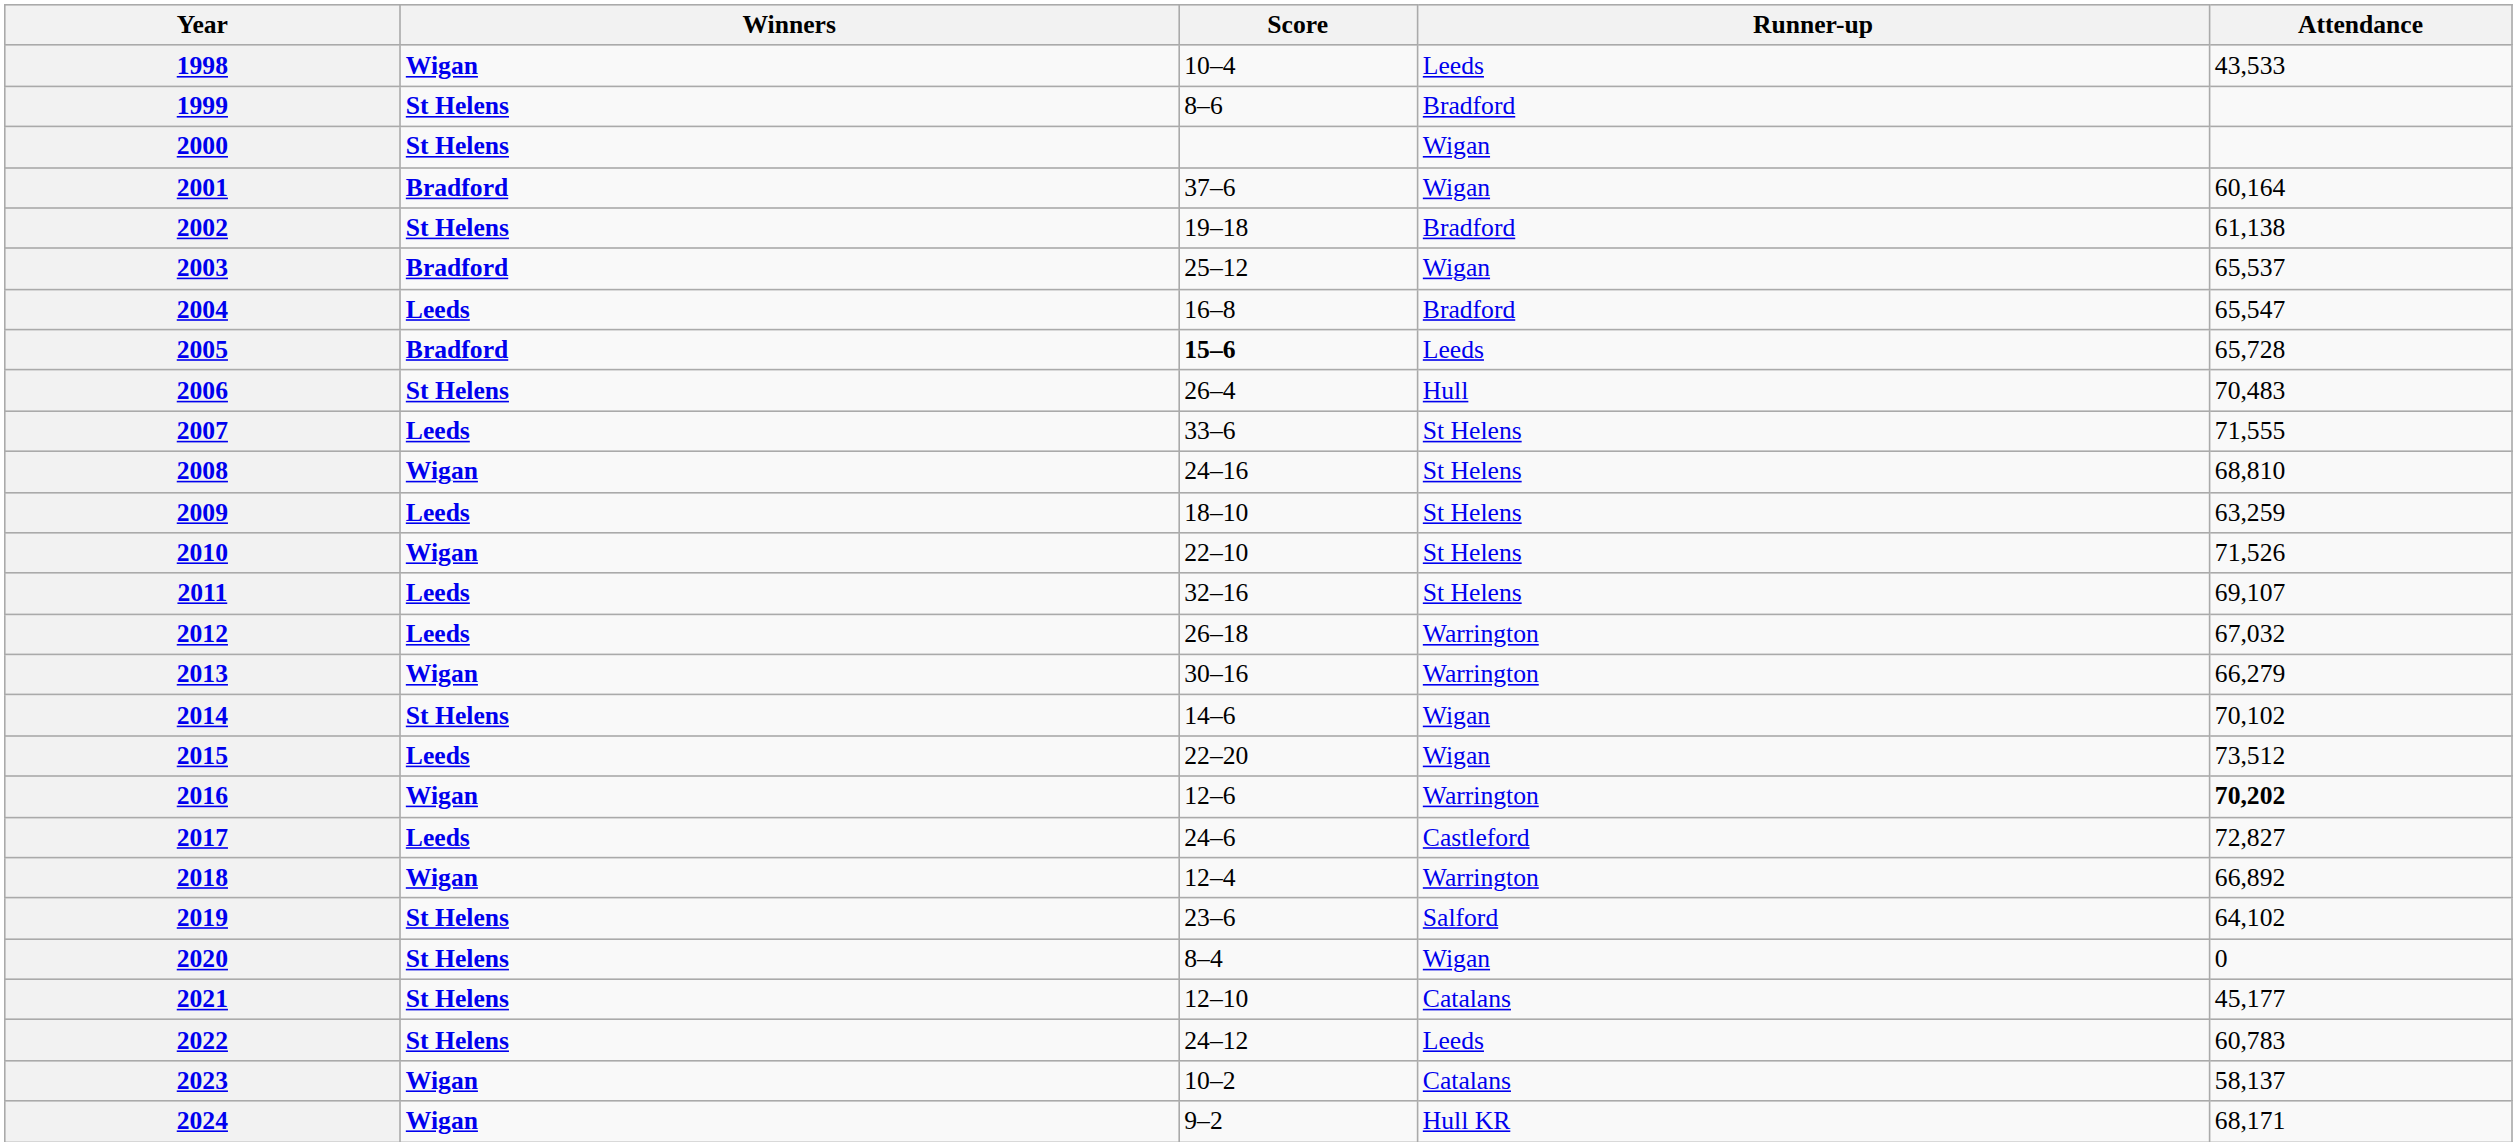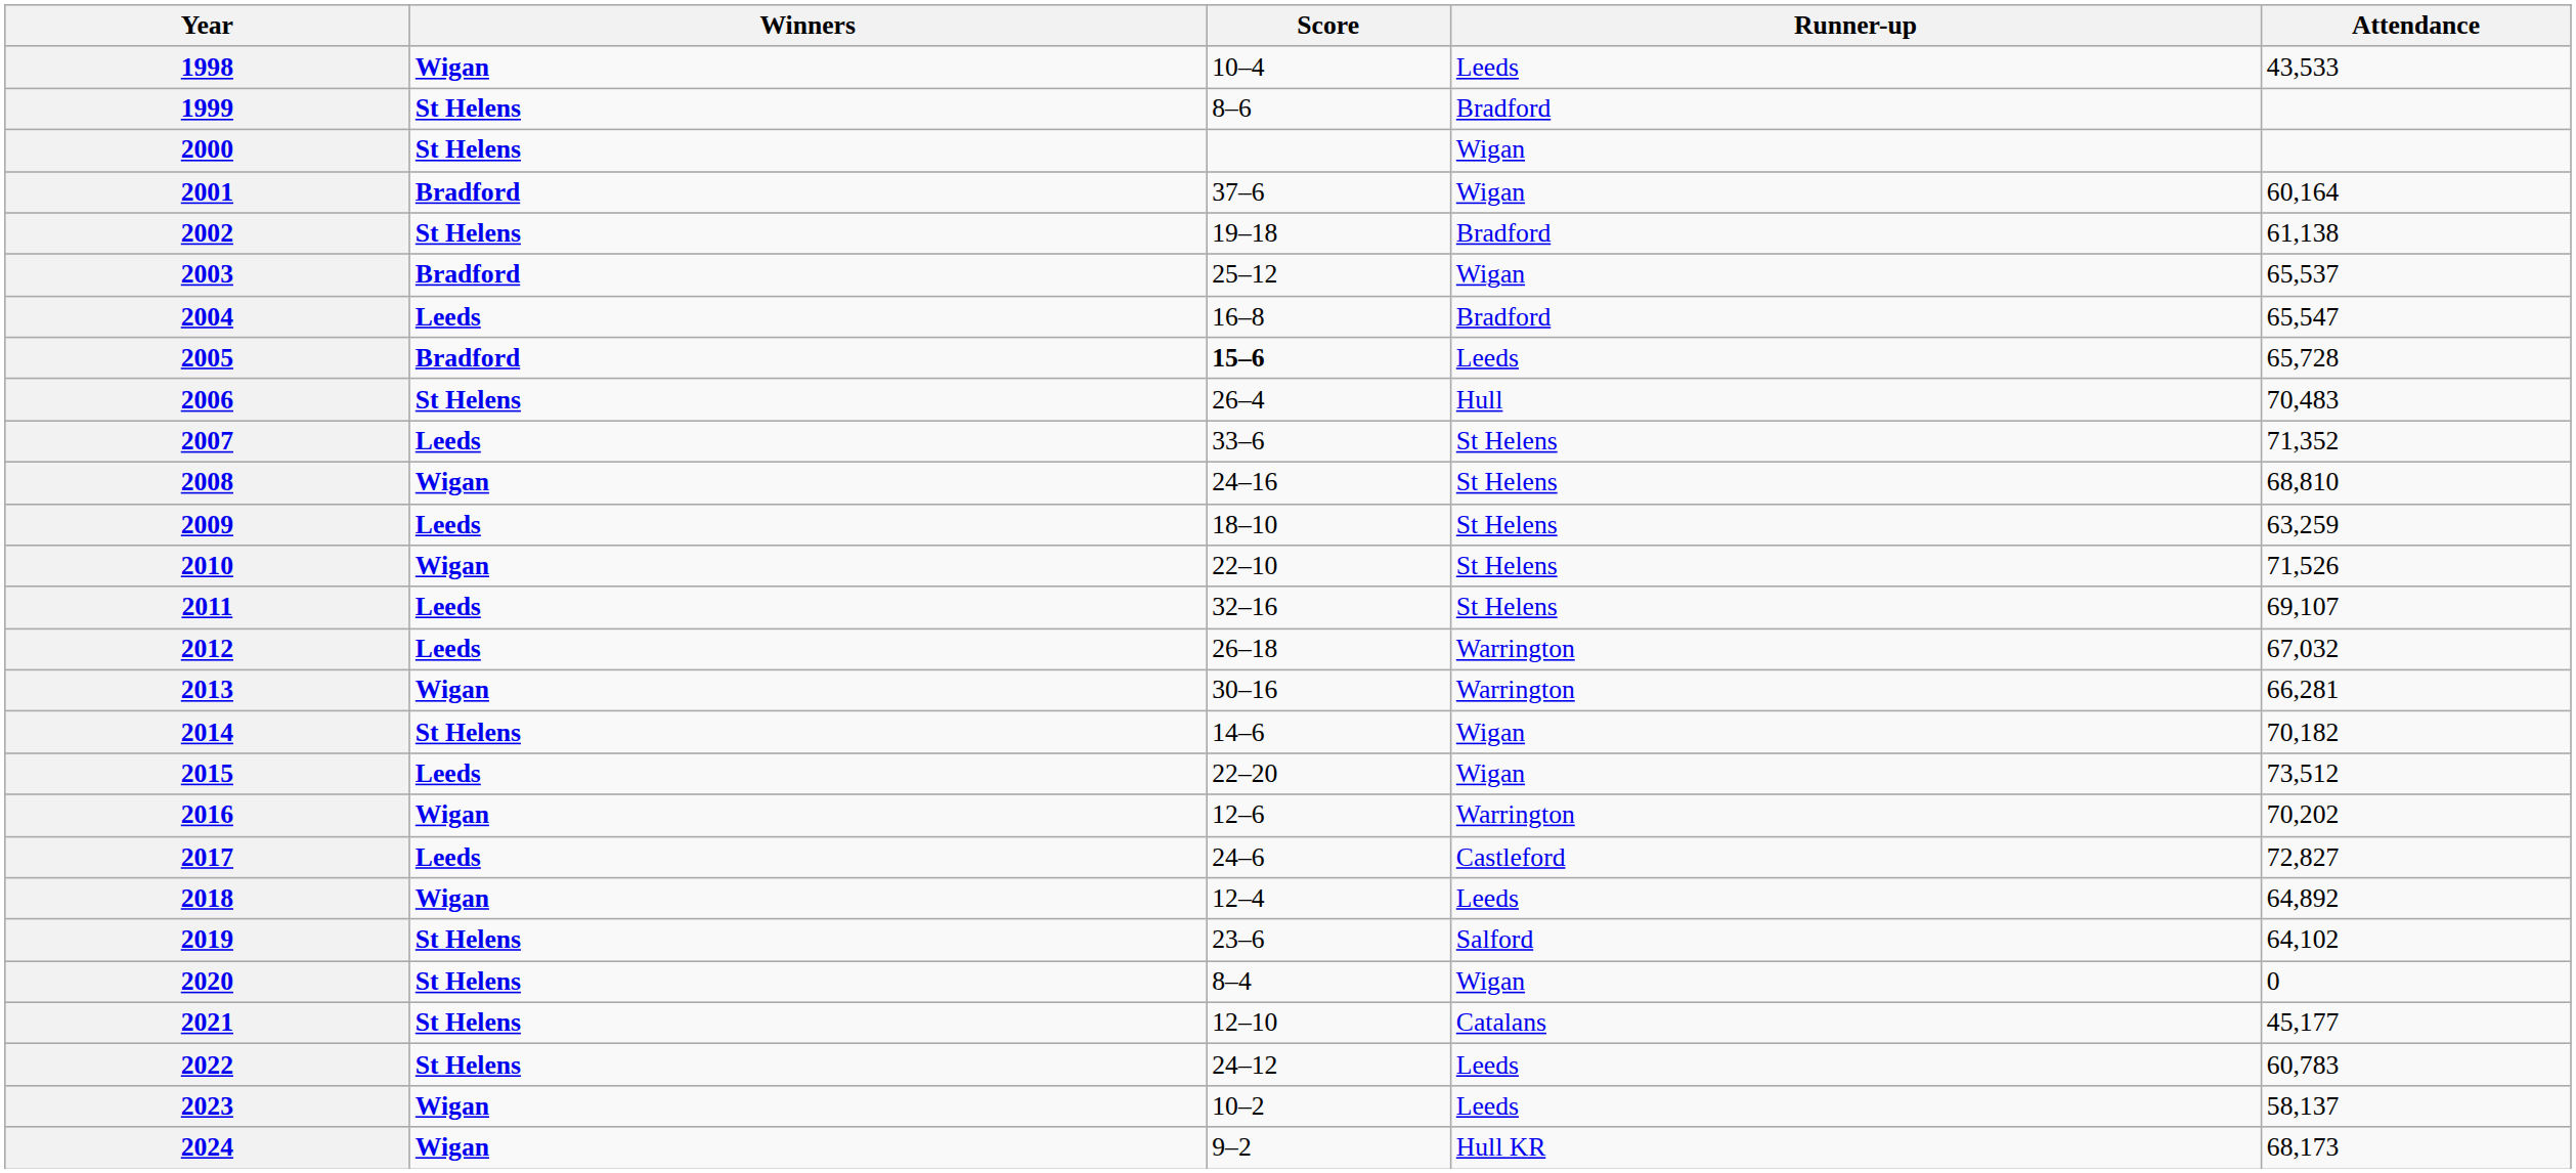 <table class="wikitable">
 <tr>
 <th width=2%>Year</th>
 <th width=4%>Winners</th>
 <th width=1%>Score</th>
 <th width=4%>Runner-up</th>
 <th width=1%>Attendance</th>
 </tr>
 <tr>
 <th align:center><a href='#'>1998</a></th>
 <td> <strong><a href='#'>Wigan</a></strong></td>
 <td>10–4</td>
 <td> <a href='#'>Leeds</a></td>
 <td>43,533</td>
 </tr>
 <tr>
 <th align:center><a href='#'>1999</a></th>
 <td> <strong><a href='#'>St Helens</a></strong></td>
 <td>8–6</td>
 <td> <a href='#'>Bradford</a></td>
 <td></td>
 </tr>
 <tr>
 <th align:center><a href='#'>2000</a></th>
 <td> <strong><a href='#'>St Helens</a></strong></td>
 <td></td>
 <td> <a href='#'>Wigan</a></td>
 <td></td>
 </tr>
 <tr>
 <th align:center><a href='#'>2001</a></th>
 <td> <strong><a href='#'>Bradford</a></strong></td>
 <td>37–6</td>
 <td> <a href='#'>Wigan</a></td>
 <td> 60,164</td>
 </tr>
 <tr>
 <th align:center><a href='#'>2002</a></th>
 <td> <strong><a href='#'>St Helens</a></strong></td>
 <td>19–18</td>
 <td> <a href='#'>Bradford</a></td>
 <td> 61,138</td>
 </tr>
 <tr>
 <th align:center><a href='#'>2003</a></th>
 <td> <strong><a href='#'>Bradford</a></strong></td>
 <td>25–12</td>
 <td> <a href='#'>Wigan</a></td>
 <td> 65,537</td>
 </tr>
 <tr>
 <th align:center><a href='#'>2004</a></th>
 <td> <strong><a href='#'>Leeds</a></strong></td>
 <td>16–8</td>
 <td> <a href='#'>Bradford</a></td>
 <td> 65,547</td>
 </tr>
 <tr>
 <th align:center><a href='#'>2005</a></th>
 <td> <strong><a href='#'>Bradford</a></strong></td>
 <td><strong>15–6</strong></td>
 <td> <a href='#'>Leeds</a></td>
 <td> 65,728</td>
 </tr>
 <tr>
 <th align:center><a href='#'>2006</a></th>
 <td> <strong><a href='#'>St Helens</a></strong></td>
 <td>26–4</td>
 <td> <a href='#'>Hull</a></td>
 <td> 70,483</td>
 </tr>
 <tr>
 <th align:center><a href='#'>2007</a></th>
 <td> <strong><a href='#'>Leeds</a></strong></td>
 <td>33–6</td>
 <td> <a href='#'>St Helens</a></td>
-<td> 71,555</td>
+<td> 71,352</td>
 </tr>
 <tr>
 <th align:center><a href='#'>2008</a></th>
 <td> <strong><a href='#'>Wigan</a></strong></td>
 <td>24–16</td>
 <td> <a href='#'>St Helens</a></td>
 <td> 68,810</td>
 </tr>
 <tr>
 <th align:center><a href='#'>2009</a></th>
 <td> <strong><a href='#'>Leeds</a></strong></td>
 <td>18–10</td>
 <td> <a href='#'>St Helens</a></td>
 <td> 63,259</td>
 </tr>
 <tr>
 <th align:center><a href='#'>2010</a></th>
 <td> <strong><a href='#'>Wigan</a></strong></td>
 <td>22–10</td>
 <td> <a href='#'>St Helens</a></td>
 <td> 71,526</td>
 </tr>
 <tr>
 <th align:center><a href='#'>2011</a></th>
 <td> <strong><a href='#'>Leeds</a></strong></td>
 <td>32–16</td>
 <td> <a href='#'>St Helens</a></td>
 <td> 69,107</td>
 </tr>
 <tr>
 <th align:center><a href='#'>2012</a></th>
 <td> <strong><a href='#'>Leeds</a></strong></td>
 <td>26–18</td>
 <td> <a href='#'>Warrington</a></td>
 <td> 67,032</td>
 </tr>
 <tr>
 <th align:center><a href='#'>2013</a></th>
 <td> <strong><a href='#'>Wigan</a></strong></td>
 <td>30–16</td>
 <td> <a href='#'>Warrington</a></td>
-<td> 66,279</td>
+<td> 66,281</td>
 </tr>
 <tr>
 <th align:center><a href='#'>2014</a></th>
 <td> <strong><a href='#'>St Helens</a></strong></td>
 <td>14–6</td>
 <td> <a href='#'>Wigan</a></td>
-<td> 70,102</td>
+<td> 70,182</td>
 </tr>
 <tr>
 <th align:center><a href='#'>2015</a></th>
 <td> <strong><a href='#'>Leeds</a></strong></td>
 <td>22–20</td>
 <td> <a href='#'>Wigan</a></td>
 <td> 73,512</td>
 </tr>
 <tr>
 <th align:center><a href='#'>2016</a></th>
 <td> <strong><a href='#'>Wigan</a></strong></td>
 <td>12–6</td>
 <td> <a href='#'>Warrington</a></td>
-<td><strong> 70,202</strong></td>
+<td> 70,202</td>
 </tr>
 <tr>
 <th align:center><a href='#'>2017</a></th>
 <td> <strong><a href='#'>Leeds</a></strong></td>
 <td>24–6</td>
 <td> <a href='#'>Castleford</a></td>
 <td> 72,827</td>
 </tr>
 <tr>
 <th align:center><a href='#'>2018</a></th>
 <td> <strong><a href='#'>Wigan</a></strong></td>
 <td>12–4</td>
-<td> <a href='#'>Warrington</a></td>
-<td> 66,892</td>
+<td> <a href='#'>Leeds</a></td>
+<td> 64,892</td>
 </tr>
 <tr>
 <th align:center><a href='#'>2019</a></th>
 <td> <strong><a href='#'>St Helens</a></strong></td>
 <td>23–6</td>
 <td> <a href='#'>Salford</a></td>
 <td> 64,102</td>
 </tr>
 <tr>
 <th align:center><a href='#'>2020</a></th>
 <td> <strong><a href='#'>St Helens</a></strong></td>
 <td>8–4</td>
 <td> <a href='#'>Wigan</a></td>
 <td>0</td>
 </tr>
 <tr>
 <th align:center><a href='#'>2021</a></th>
 <td> <strong><a href='#'>St Helens</a></strong></td>
 <td>12–10</td>
 <td> <a href='#'>Catalans</a></td>
 <td> 45,177</td>
 </tr>
 <tr>
 <th align:center><a href='#'>2022</a></th>
 <td> <strong><a href='#'>St Helens</a></strong></td>
 <td>24–12</td>
 <td> <a href='#'>Leeds</a></td>
 <td> 60,783</td>
 </tr>
 <tr>
 <th align:center><a href='#'>2023</a></th>
 <td> <strong><a href='#'>Wigan</a></strong></td>
 <td>10–2</td>
-<td> <a href='#'>Catalans</a></td>
+<td> <a href='#'>Leeds</a></td>
 <td> 58,137</td>
 </tr>
 <tr>
 <th align:center><a href='#'>2024</a></th>
 <td> <strong><a href='#'>Wigan</a></strong></td>
 <td>9–2</td>
 <td> <a href='#'>Hull KR</a></td>
-<td> 68,171</td>
+<td> 68,173</td>
 </tr>
 </table>
